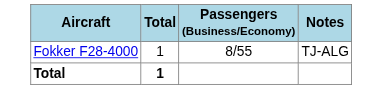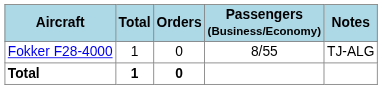 <table class="toccolours" border="1" cellpadding="3" style="margin:1em auto; border-collapse:collapse">
 <tr bgcolor=lightblue>
 <th>Aircraft</th>
 <th>Total</th>
+<th>Orders</th>
 <th>Passengers<br><small>(Business/Economy)</small></th>
 <th>Notes</th>
 </tr>
 <tr>
 <td><a href='#'>Fokker F28-4000</a></td>
 <td align="center">1</td>
+<td align="center">0</td>
 <td align="center">8/55</td>
 <td>TJ-ALG</td>
 </tr>
 <tr>
 <td><strong>Total</strong></td>
 <th>1</th>
+<th>0</th>
 <th></th>
 <th></th>
 </tr>
 </table>
